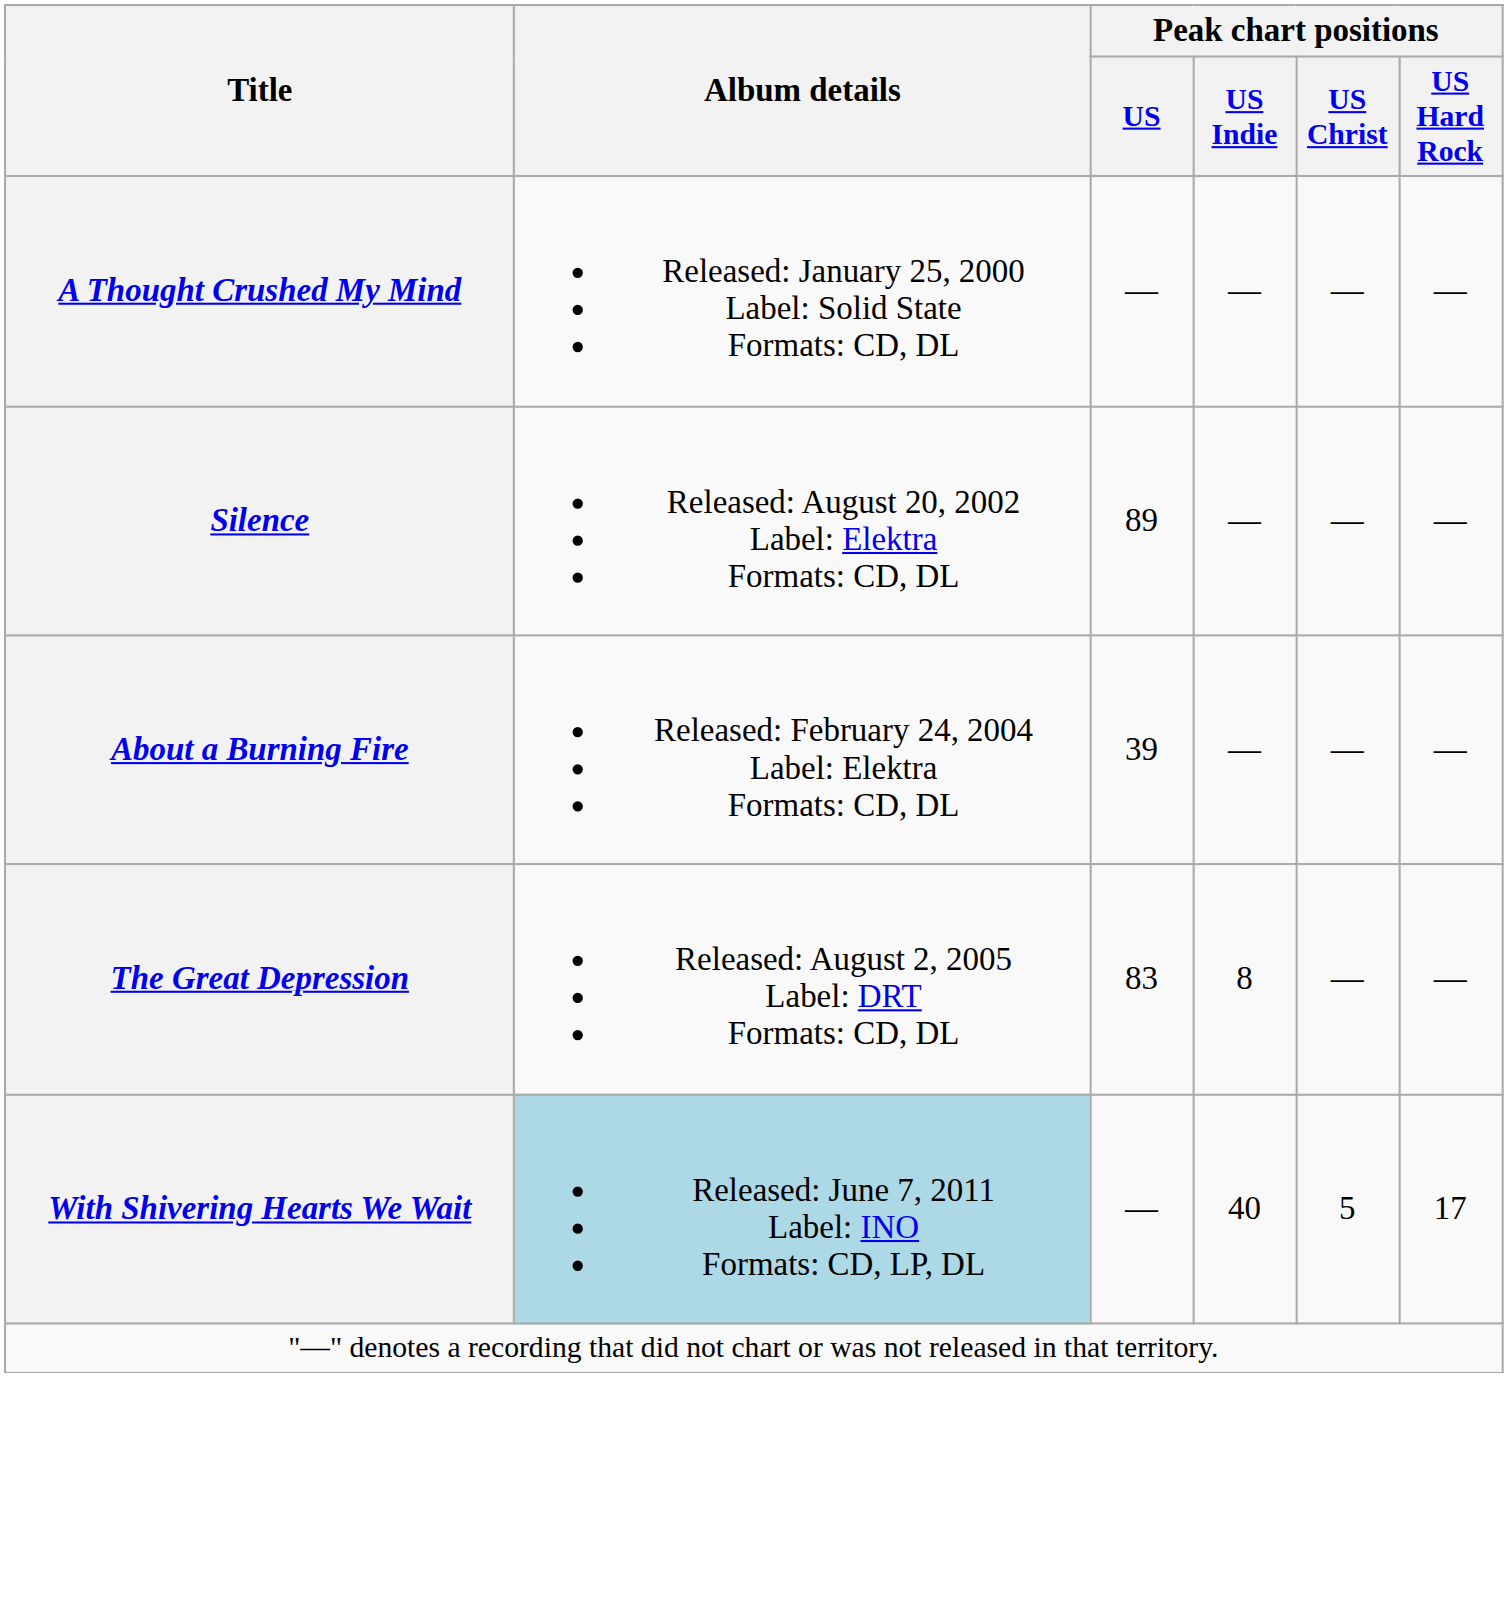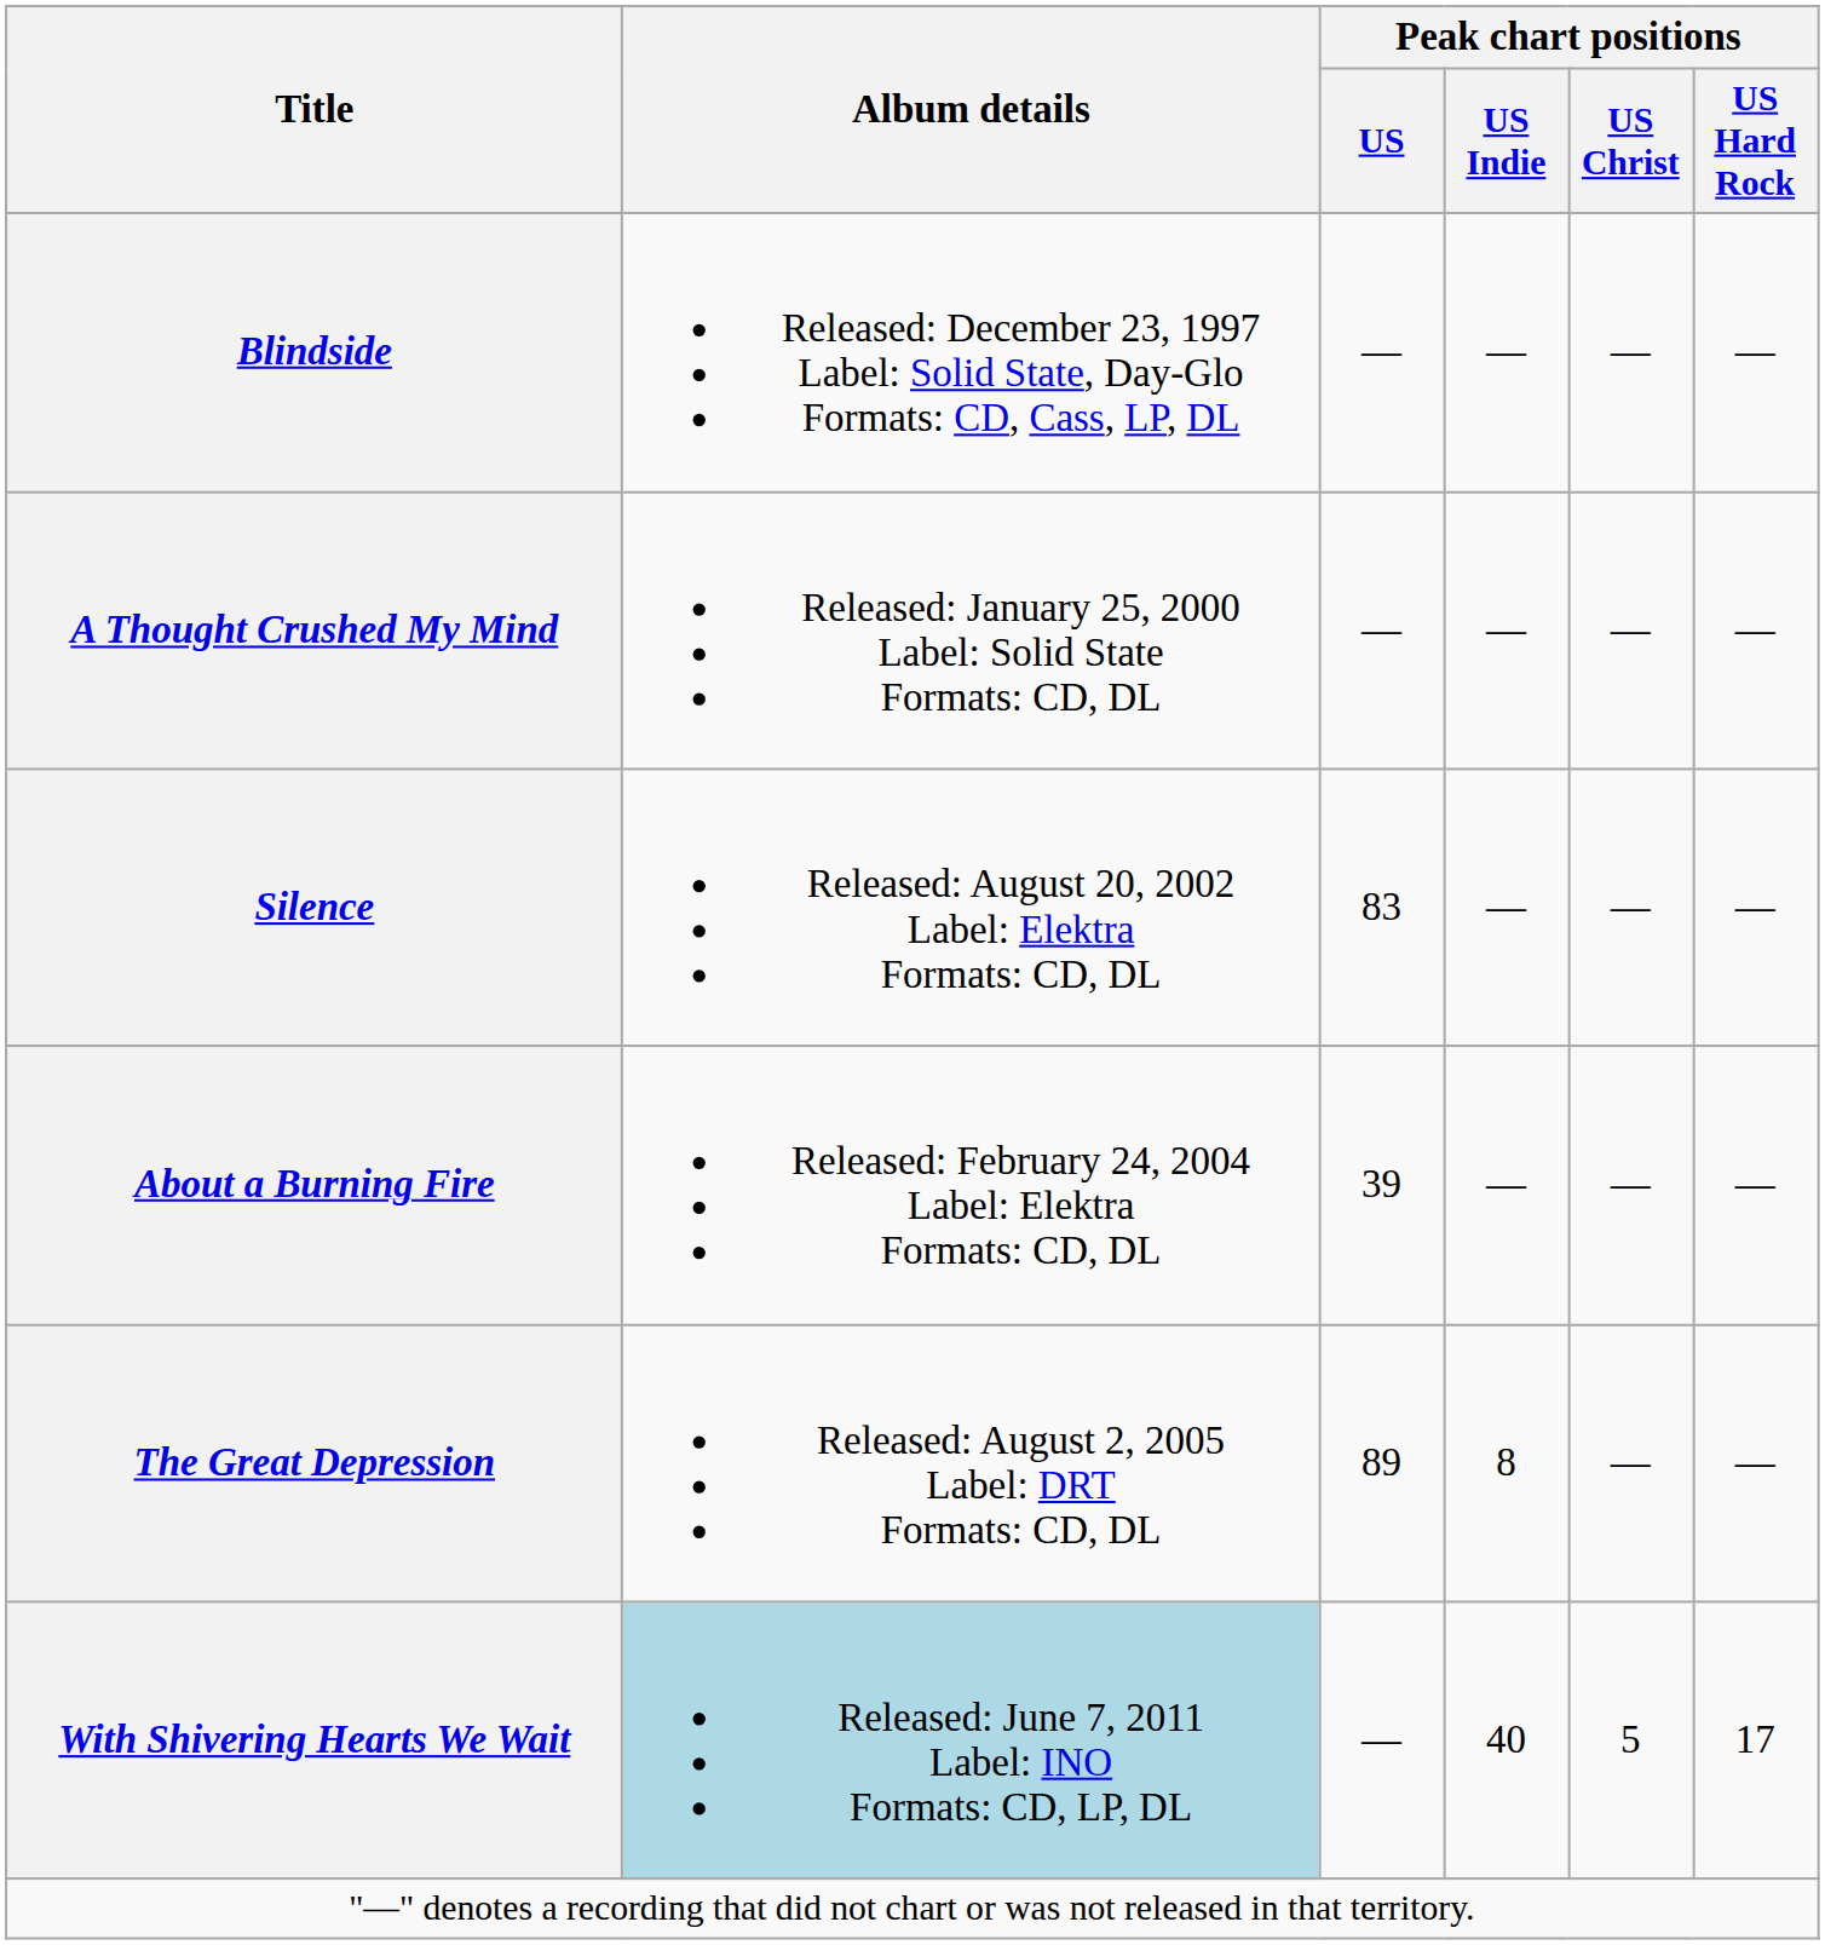 <table class="wikitable plainrowheaders" style="text-align:center;">
 <tr>
 <th scope="col" rowspan="2" style="width:15em;">Title</th>
 <th scope="col" rowspan="2" style="width:17em;">Album details</th>
 <th scope="col" colspan="4">Peak chart positions</th>
 </tr>
 <tr>
 <th scope="col" style="width:3em;font-size:90%;"><a href='#'>US</a><br></th>
 <th scope="col" style="width:3em;font-size:90%;"><a href='#'>US Indie</a><br></th>
 <th scope="col" style="width:3em;font-size:90%;"><a href='#'>US Christ</a><br></th>
 <th scope="col" style="width:3em;font-size:90%;"><a href='#'>US Hard Rock</a><br></th>
 </tr>
 <tr>
+<th scope="row"><em><a href='#'>Blindside</a></em></th>
+<td><br><ul><li>Released: December 23, 1997</li><li>Label: <a href='#'>Solid State</a>, Day-Glo</li><li>Formats: <a href='#'>CD</a>, <a href='#'>Cass</a>, <a href='#'>LP</a>, <a href='#'>DL</a></li></ul></td>
+<td>—</td>
+<td>—</td>
+<td>—</td>
+<td>—</td>
+</tr>
+<tr>
 <th scope="row"><em><a href='#'>A Thought Crushed My Mind</a></em></th>
 <td><br><ul><li>Released: January 25, 2000</li><li>Label: Solid State</li><li>Formats: CD, DL</li></ul></td>
 <td>—</td>
 <td>—</td>
 <td>—</td>
 <td>—</td>
 </tr>
 <tr>
 <th scope="row"><em><a href='#'>Silence</a></em></th>
 <td><br><ul><li>Released: August 20, 2002</li><li>Label: <a href='#'>Elektra</a></li><li>Formats: CD, DL</li></ul></td>
-<td>89</td>
+<td>83</td>
 <td>—</td>
 <td>—</td>
 <td>—</td>
 </tr>
 <tr>
 <th scope="row"><em><a href='#'>About a Burning Fire</a></em></th>
 <td><br><ul><li>Released: February 24, 2004</li><li>Label: Elektra</li><li>Formats: CD, DL</li></ul></td>
 <td>39</td>
 <td>—</td>
 <td>—</td>
 <td>—</td>
 </tr>
 <tr>
 <th scope="row"><em><a href='#'>The Great Depression</a></em></th>
 <td><br><ul><li>Released: August 2, 2005</li><li>Label: <a href='#'>DRT</a></li><li>Formats: CD, DL</li></ul></td>
-<td>83</td>
+<td>89</td>
 <td>8</td>
 <td>—</td>
 <td>—</td>
 </tr>
 <tr>
 <th scope="row"><em><a href='#'>With Shivering Hearts We Wait</a></em></th>
 <td style="background: lightblue;"><br><ul><li>Released: June 7, 2011</li><li>Label: <a href='#'>INO</a></li><li>Formats: CD, LP, DL</li></ul></td>
 <td>—</td>
 <td>40</td>
 <td>5</td>
 <td>17</td>
 </tr>
 <tr>
 <td colspan="6" style="font-size:90%">"—" denotes a recording that did not chart or was not released in that territory.</td>
 </tr>
 </table>
